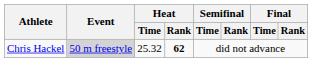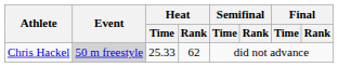 <table class=wikitable style="font-size:90%">
 <tr>
 <th rowspan="2">Athlete</th>
 <th rowspan="2">Event</th>
 <th colspan="2">Heat</th>
 <th colspan="2">Semifinal</th>
 <th colspan="2">Final</th>
 </tr>
 <tr style="font-size:95%">
 <th>Time</th>
 <th>Rank</th>
 <th>Time</th>
 <th>Rank</th>
 <th>Time</th>
 <th>Rank</th>
 </tr>
 <tr align=center>
 <td align=left><a href='#'>Chris Hackel</a></td>
 <td align=left style="background: lightgrey;"><a href='#'>50 m freestyle</a></td>
-<td>25.32</td>
-<td><strong>62</strong></td>
+<td>25.33</td>
+<td>62</td>
 <td colspan=4>did not advance</td>
 </tr>
 </table>
